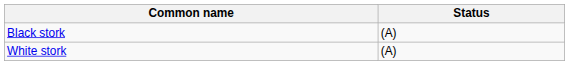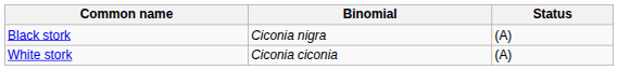 <table style="width:60%;" class="wikitable">
 <tr>
 <th width=40%>Common name</th>
+<th width=40%>Binomial</th>
 <th width=20%>Status</th>
 </tr>
 <tr>
 <td><a href='#'>Black stork</a></td>
+<td><em>Ciconia nigra</em></td>
 <td>(A)</td>
 </tr>
 <tr>
 <td><a href='#'>White stork</a></td>
+<td><em>Ciconia ciconia</em></td>
 <td>(A)</td>
 </tr>
 </table>
